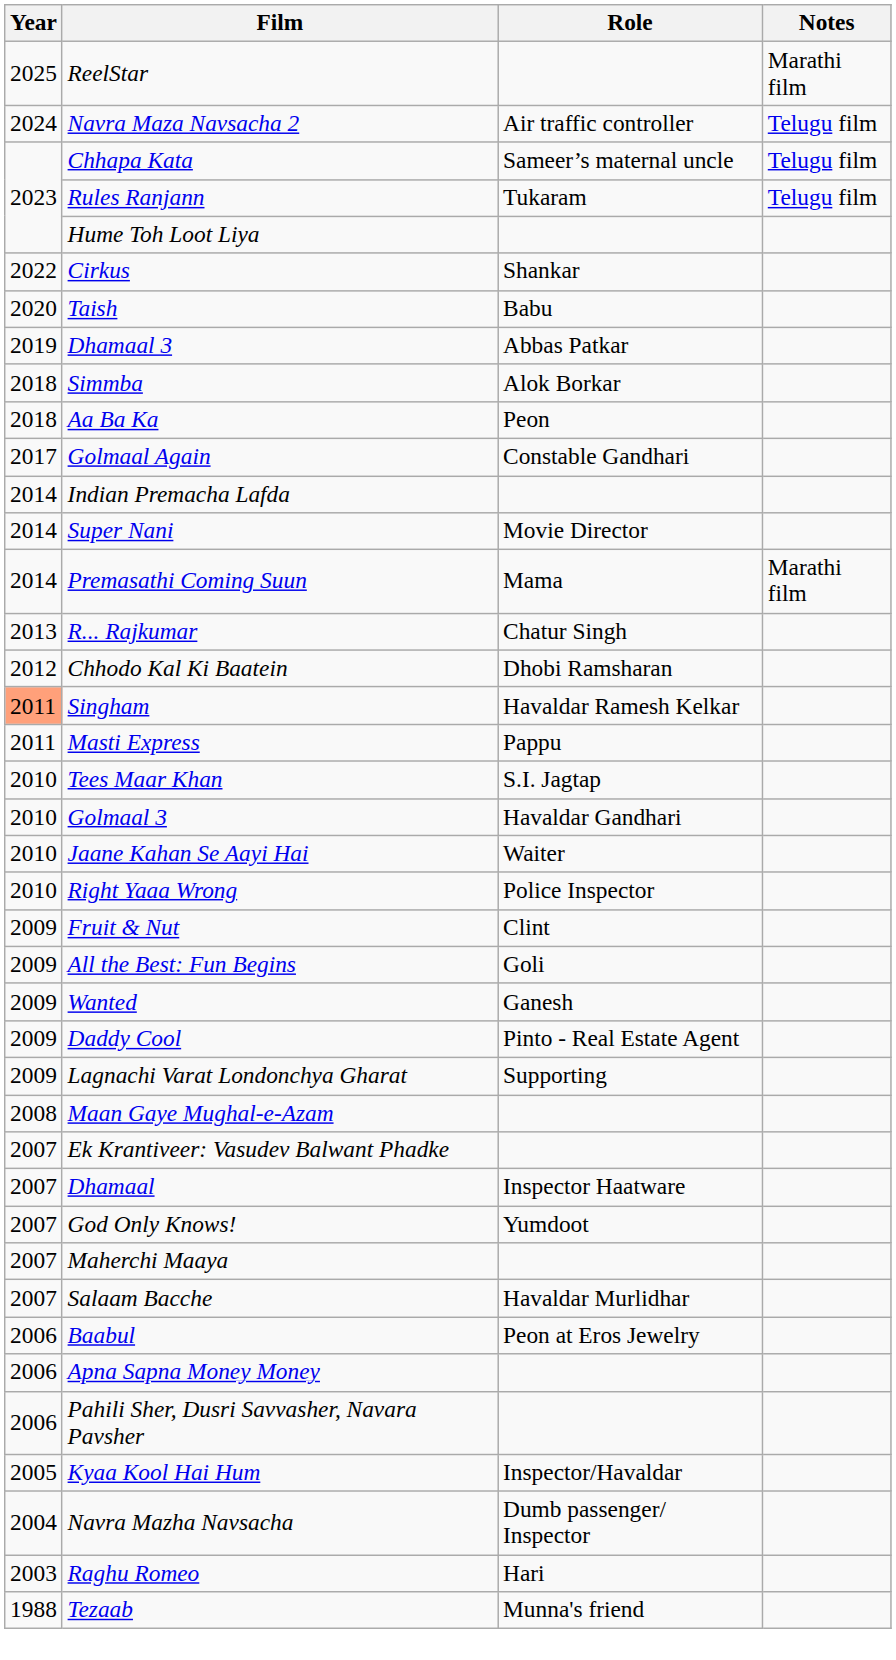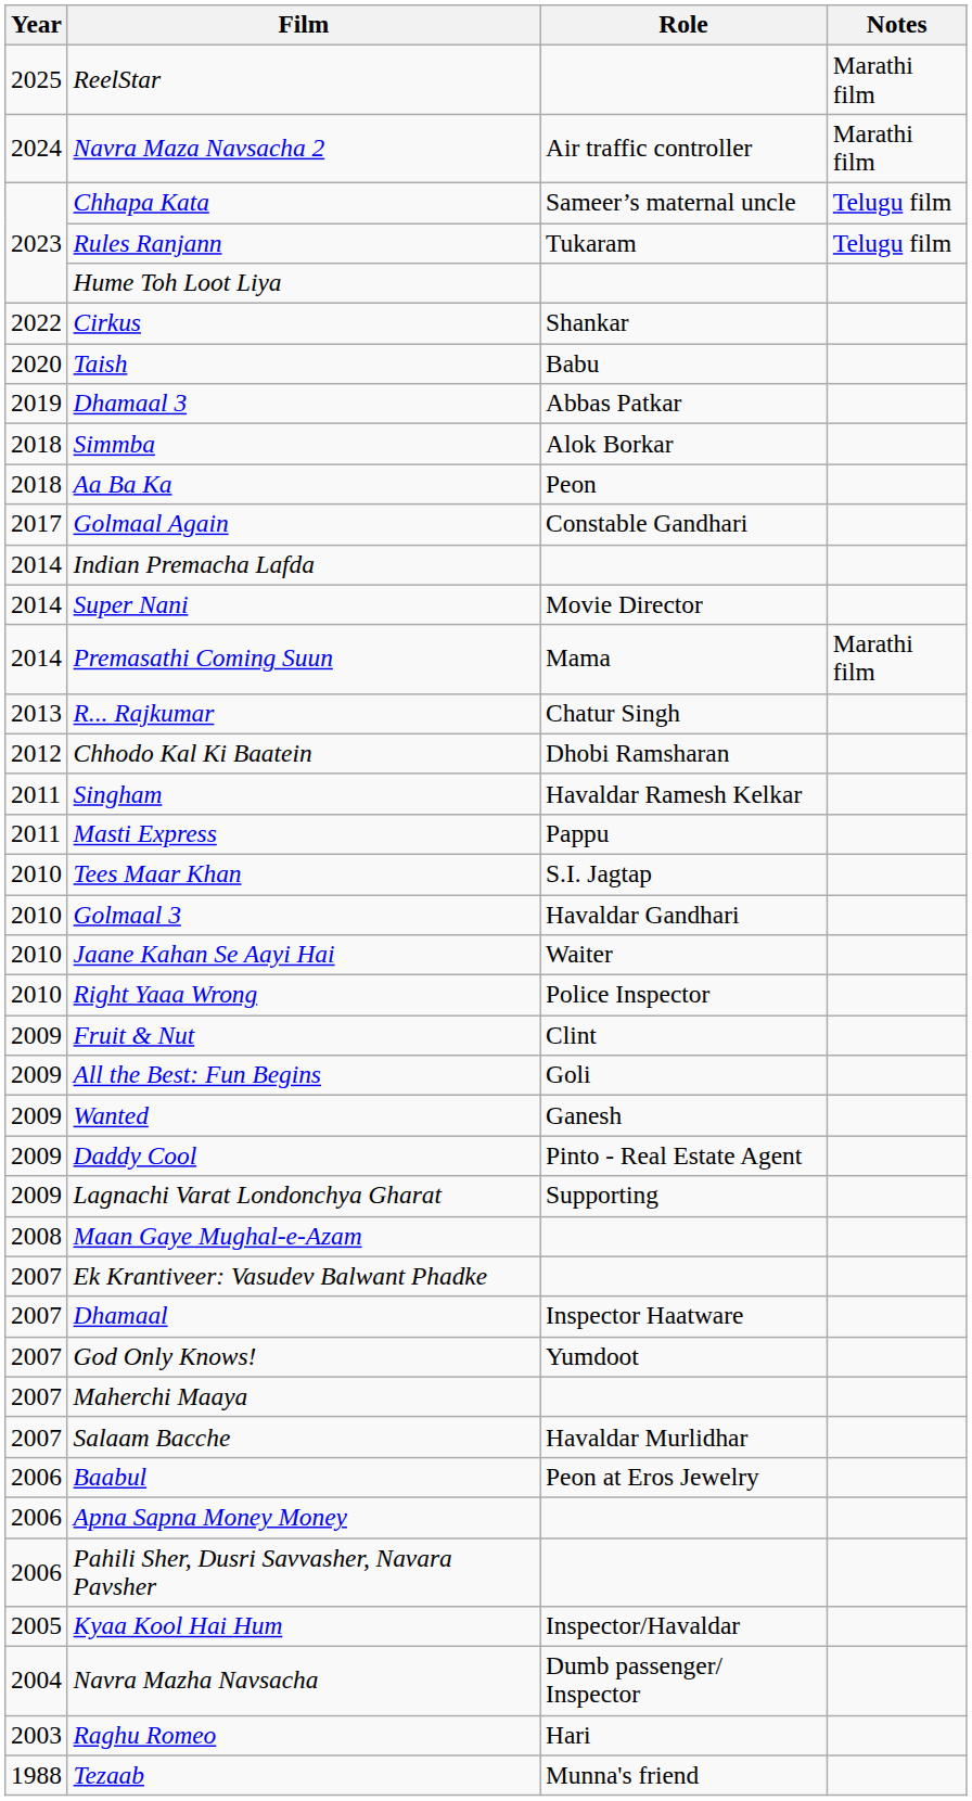 <table class="wikitable sortable">
 <tr>
 <th><strong>Year</strong></th>
 <th><strong>Film</strong></th>
 <th><strong>Role</strong></th>
 <th>Notes</th>
 </tr>
 <tr>
 <td>2025</td>
 <td><em>ReelStar</em></td>
 <td></td>
 <td>Marathi film   </td>
 </tr>
 <tr>
 <td>2024</td>
 <td><em><a href='#'>Navra Maza Navsacha 2</a></em></td>
 <td>Air traffic controller</td>
-<td><a href='#'>Telugu</a> film</td>
+<td>Marathi film</td>
 </tr>
 <tr>
 <td rowspan="3">2023</td>
 <td><em><a href='#'>Chhapa Kata</a></em></td>
 <td>Sameer’s maternal uncle</td>
 <td><a href='#'>Telugu</a> film</td>
 </tr>
 <tr>
 <td><em><a href='#'>Rules Ranjann</a></em></td>
 <td>Tukaram</td>
 <td><a href='#'>Telugu</a> film</td>
 </tr>
 <tr>
 <td><em>Hume Toh Loot Liya</em></td>
 <td></td>
 <td></td>
 </tr>
 <tr>
 <td>2022</td>
 <td><em><a href='#'>Cirkus</a></em></td>
 <td>Shankar</td>
 <td></td>
 </tr>
 <tr>
 <td>2020</td>
 <td><em><a href='#'>Taish</a></em></td>
 <td>Babu</td>
 <td></td>
 </tr>
 <tr>
 <td>2019</td>
 <td><em><a href='#'>Dhamaal 3</a></em></td>
 <td>Abbas Patkar</td>
 <td></td>
 </tr>
 <tr>
 <td>2018</td>
 <td><em><a href='#'>Simmba</a></em></td>
 <td>Alok Borkar</td>
 <td></td>
 </tr>
 <tr>
 <td>2018</td>
 <td><em><a href='#'>Aa Ba Ka</a></em></td>
 <td>Peon</td>
 <td></td>
 </tr>
 <tr>
 <td>2017</td>
 <td><em><a href='#'>Golmaal Again</a></em></td>
 <td>Constable Gandhari</td>
 <td></td>
 </tr>
 <tr>
 <td>2014</td>
 <td><em>Indian Premacha Lafda</em></td>
 <td></td>
 <td></td>
 </tr>
 <tr>
 <td>2014</td>
 <td><em><a href='#'>Super Nani</a></em></td>
 <td>Movie Director</td>
 <td></td>
 </tr>
 <tr>
 <td>2014</td>
 <td><em><a href='#'>Premasathi Coming Suun</a></em></td>
 <td>Mama</td>
 <td>Marathi film</td>
 </tr>
 <tr>
 <td>2013</td>
 <td><em><a href='#'>R... Rajkumar</a></em></td>
 <td>Chatur Singh</td>
 <td></td>
 </tr>
 <tr>
 <td>2012</td>
 <td><em>Chhodo Kal Ki Baatein</em></td>
 <td>Dhobi Ramsharan</td>
 <td></td>
 </tr>
 <tr>
-<td style="background: lightsalmon;">2011</td>
+<td>2011</td>
 <td><em><a href='#'>Singham</a></em></td>
 <td>Havaldar Ramesh Kelkar</td>
 <td></td>
 </tr>
 <tr>
 <td>2011</td>
 <td><em><a href='#'>Masti Express</a></em></td>
 <td>Pappu</td>
 <td></td>
 </tr>
 <tr>
 <td>2010</td>
 <td><em><a href='#'>Tees Maar Khan</a></em></td>
 <td>S.I. Jagtap</td>
 <td></td>
 </tr>
 <tr>
 <td>2010</td>
 <td><em><a href='#'>Golmaal 3</a></em></td>
 <td>Havaldar Gandhari</td>
 <td></td>
 </tr>
 <tr>
 <td>2010</td>
 <td><em><a href='#'>Jaane Kahan Se Aayi Hai</a></em></td>
 <td>Waiter</td>
 <td></td>
 </tr>
 <tr>
 <td>2010</td>
 <td><em><a href='#'>Right Yaaa Wrong</a></em></td>
 <td>Police Inspector</td>
 <td></td>
 </tr>
 <tr>
 <td>2009</td>
 <td><em><a href='#'>Fruit & Nut</a></em></td>
 <td>Clint</td>
 <td></td>
 </tr>
 <tr>
 <td>2009</td>
 <td><em><a href='#'>All the Best: Fun Begins</a></em></td>
 <td>Goli</td>
 <td></td>
 </tr>
 <tr>
 <td>2009</td>
 <td><em><a href='#'>Wanted</a></em></td>
 <td>Ganesh</td>
 <td></td>
 </tr>
 <tr>
 <td>2009</td>
 <td><em><a href='#'>Daddy Cool</a></em></td>
 <td>Pinto - Real Estate Agent</td>
 <td></td>
 </tr>
 <tr>
 <td>2009</td>
 <td><em>Lagnachi Varat Londonchya Gharat</em></td>
 <td>Supporting</td>
 <td></td>
 </tr>
 <tr>
 <td>2008</td>
 <td><em><a href='#'>Maan Gaye Mughal-e-Azam</a></em></td>
 <td></td>
 <td></td>
 </tr>
 <tr>
 <td>2007</td>
 <td><em>Ek Krantiveer: Vasudev Balwant Phadke</em></td>
 <td></td>
 <td></td>
 </tr>
 <tr>
 <td>2007</td>
 <td><em><a href='#'>Dhamaal</a></em></td>
 <td>Inspector Haatware</td>
 <td></td>
 </tr>
 <tr>
 <td>2007</td>
 <td><em>God Only Knows!</em></td>
 <td>Yumdoot</td>
 <td></td>
 </tr>
 <tr>
 <td>2007</td>
 <td><em>Maherchi Maaya</em></td>
 <td></td>
 <td></td>
 </tr>
 <tr>
 <td>2007</td>
 <td><em>Salaam Bacche</em></td>
 <td>Havaldar Murlidhar</td>
 <td></td>
 </tr>
 <tr>
 <td>2006</td>
 <td><em><a href='#'>Baabul</a></em></td>
 <td>Peon at Eros Jewelry</td>
 <td></td>
 </tr>
 <tr>
 <td>2006</td>
 <td><em><a href='#'>Apna Sapna Money Money</a></em></td>
 <td></td>
 <td></td>
 </tr>
 <tr>
 <td>2006</td>
 <td><em>Pahili Sher, Dusri Savvasher, Navara Pavsher</em></td>
 <td></td>
 <td></td>
 </tr>
 <tr>
 <td>2005</td>
 <td><em><a href='#'>Kyaa Kool Hai Hum</a></em></td>
 <td>Inspector/Havaldar</td>
 <td></td>
 </tr>
 <tr>
 <td>2004</td>
 <td><em>Navra Mazha Navsacha</em></td>
 <td>Dumb passenger/ Inspector</td>
 <td></td>
 </tr>
 <tr>
 <td>2003</td>
 <td><em><a href='#'>Raghu Romeo</a></em></td>
 <td>Hari</td>
 <td></td>
 </tr>
 <tr>
 <td>1988</td>
 <td><em><a href='#'>Tezaab</a></em></td>
 <td>Munna's friend</td>
 <td></td>
 </tr>
 </table>
